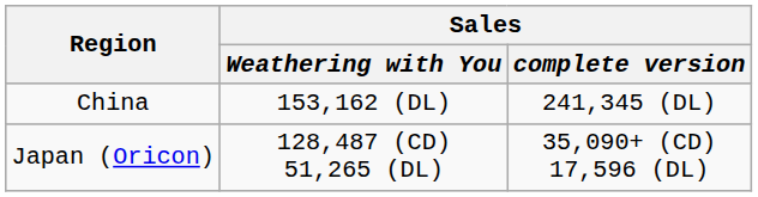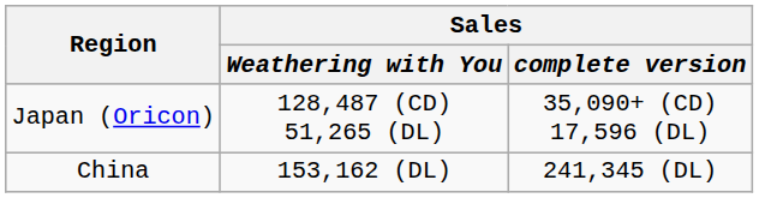 <table class="wikitable plainrowheaders" style="text-align:center;">
 <tr>
 <th rowspan="2">Region</th>
 <th colspan="2">Sales</th>
 </tr>
 <tr>
 <th scope="col"><em>Weathering with You</em></th>
 <th scope="col"><em>complete version</em></th>
 </tr>
 <tr>
+<td>Japan (<a href='#'>Oricon</a>)</td>
+<td>128,487 (CD)<br>51,265 (DL)</td>
+<td>35,090+ (CD)<br>17,596 (DL)</td>
+</tr>
+<tr>
 <td>China</td>
 <td>153,162 (DL)</td>
 <td>241,345 (DL)</td>
 </tr>
-<tr>
-<td>Japan (<a href='#'>Oricon</a>)</td>
-<td>128,487 (CD)<br>51,265 (DL)</td>
-<td>35,090+ (CD)<br>17,596 (DL)</td>
-</tr>
 </table>
